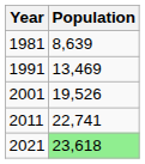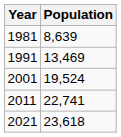 <table class="wikitable">
 <tr>
 <th>Year</th>
 <th>Population</th>
 </tr>
 <tr>
 <td>1981</td>
 <td>8,639</td>
 </tr>
 <tr>
 <td>1991</td>
 <td>13,469</td>
 </tr>
 <tr>
 <td>2001</td>
-<td>19,526</td>
+<td>19,524</td>
 </tr>
 <tr>
 <td>2011</td>
 <td>22,741</td>
 </tr>
 <tr>
 <td>2021</td>
-<td style="background: lightgreen;">23,618</td>
+<td>23,618</td>
 </tr>
 </table>
